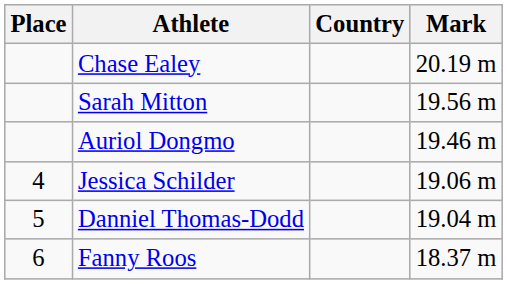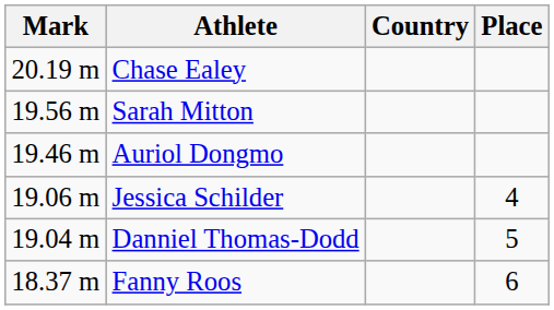 <table class="wikitable">
 <tr>
-<th>Place</th>
+<th>Mark</th>
 <th>Athlete</th>
 <th>Country</th>
-<th>Mark</th>
+<th>Place</th>
 </tr>
 <tr>
-<td align=center></td>
+<td>20.19 m</td>
 <td><a href='#'>Chase Ealey</a></td>
 <td></td>
-<td>20.19 m</td>
+<td align=center></td>
 </tr>
 <tr>
-<td align=center></td>
+<td>19.56 m</td>
 <td><a href='#'>Sarah Mitton</a></td>
 <td></td>
-<td>19.56 m</td>
+<td align=center></td>
 </tr>
 <tr>
-<td align=center></td>
+<td>19.46 m</td>
 <td><a href='#'>Auriol Dongmo</a></td>
 <td></td>
-<td>19.46 m</td>
+<td align=center></td>
 </tr>
 <tr>
-<td align=center>4</td>
+<td>19.06 m</td>
 <td><a href='#'>Jessica Schilder</a></td>
 <td></td>
-<td>19.06 m</td>
+<td align=center>4</td>
 </tr>
 <tr>
-<td align=center>5</td>
+<td>19.04 m</td>
 <td><a href='#'>Danniel Thomas-Dodd</a></td>
 <td></td>
-<td>19.04 m</td>
+<td align=center>5</td>
 </tr>
 <tr>
-<td align=center>6</td>
+<td>18.37 m</td>
 <td><a href='#'>Fanny Roos</a></td>
 <td></td>
-<td>18.37 m</td>
+<td align=center>6</td>
 </tr>
 </table>
